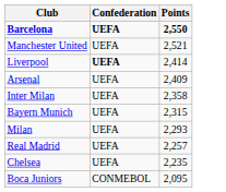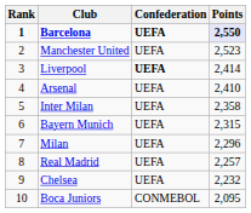 <table class="wikitable">
 <tr>
+<th>Rank</th>
 <th>Club</th>
 <th>Confederation</th>
 <th>Points</th>
 </tr>
 <tr>
+<td align="center"><strong>1</strong></td>
 <td><strong> <a href='#'>Barcelona</a></strong></td>
 <td><strong>UEFA</strong></td>
-<td align="center"><strong>2,550</strong></td>
+<td align="center" style="background: lavender;"><strong>2,550</strong></td>
 </tr>
 <tr>
+<td align="center">2</td>
 <td> <a href='#'>Manchester United</a></td>
 <td>UEFA</td>
-<td align="center">2,521</td>
+<td align="center">2,523</td>
 </tr>
 <tr>
+<td align="center">3</td>
 <td> <a href='#'>Liverpool</a></td>
 <td><strong>UEFA</strong></td>
 <td align="center">2,414</td>
 </tr>
 <tr>
+<td align="center">4</td>
 <td> <a href='#'>Arsenal</a></td>
 <td>UEFA</td>
-<td align="center">2,409</td>
+<td align="center">2,410</td>
 </tr>
 <tr>
+<td align="center">5</td>
 <td> <a href='#'>Inter Milan</a></td>
 <td>UEFA</td>
 <td align="center">2,358</td>
 </tr>
 <tr>
+<td align="center">6</td>
 <td> <a href='#'>Bayern Munich</a></td>
 <td>UEFA</td>
 <td align="center">2,315</td>
 </tr>
 <tr>
+<td align="center">7</td>
 <td> <a href='#'>Milan</a></td>
 <td>UEFA</td>
-<td align="center">2,293</td>
+<td align="center">2,296</td>
 </tr>
 <tr>
+<td align="center">8</td>
 <td> <a href='#'>Real Madrid</a></td>
 <td>UEFA</td>
 <td align="center">2,257</td>
 </tr>
 <tr>
+<td align="center">9</td>
 <td> <a href='#'>Chelsea</a></td>
 <td>UEFA</td>
-<td align="center">2,235</td>
+<td align="center">2,232</td>
 </tr>
 <tr>
+<td align="center">10</td>
 <td> <a href='#'>Boca Juniors</a></td>
 <td>CONMEBOL</td>
 <td align="center">2,095</td>
 </tr>
 </table>
